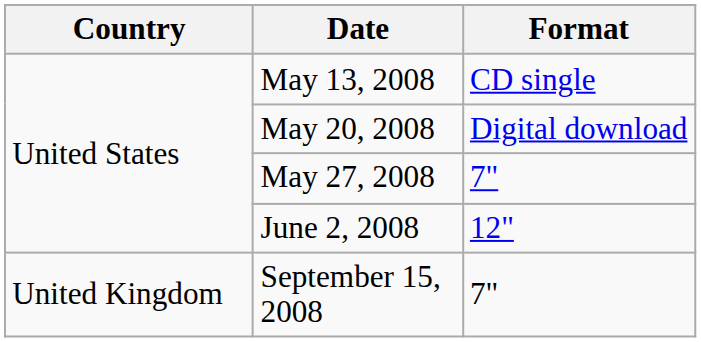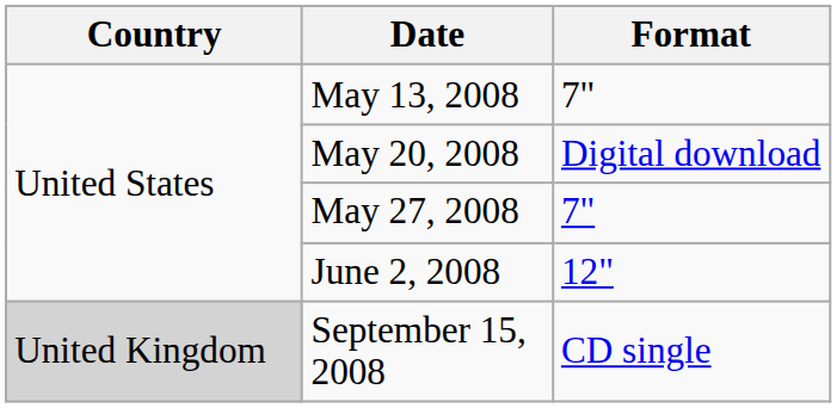 <table class="wikitable">
 <tr>
 <th width="120">Country</th>
 <th width="100">Date</th>
 <th>Format</th>
 </tr>
 <tr>
 <td rowspan="4">United States</td>
 <td>May 13, 2008</td>
-<td><a href='#'>CD single</a></td>
+<td>7"</td>
 </tr>
 <tr>
 <td>May 20, 2008</td>
 <td><a href='#'>Digital download</a></td>
 </tr>
 <tr>
 <td>May 27, 2008</td>
 <td><a href='#'>7"</a></td>
 </tr>
 <tr>
 <td>June 2, 2008</td>
 <td><a href='#'>12"</a></td>
 </tr>
 <tr>
-<td>United Kingdom</td>
+<td style="background: lightgrey;">United Kingdom</td>
 <td>September 15, 2008</td>
-<td>7"</td>
+<td><a href='#'>CD single</a></td>
 </tr>
 </table>
